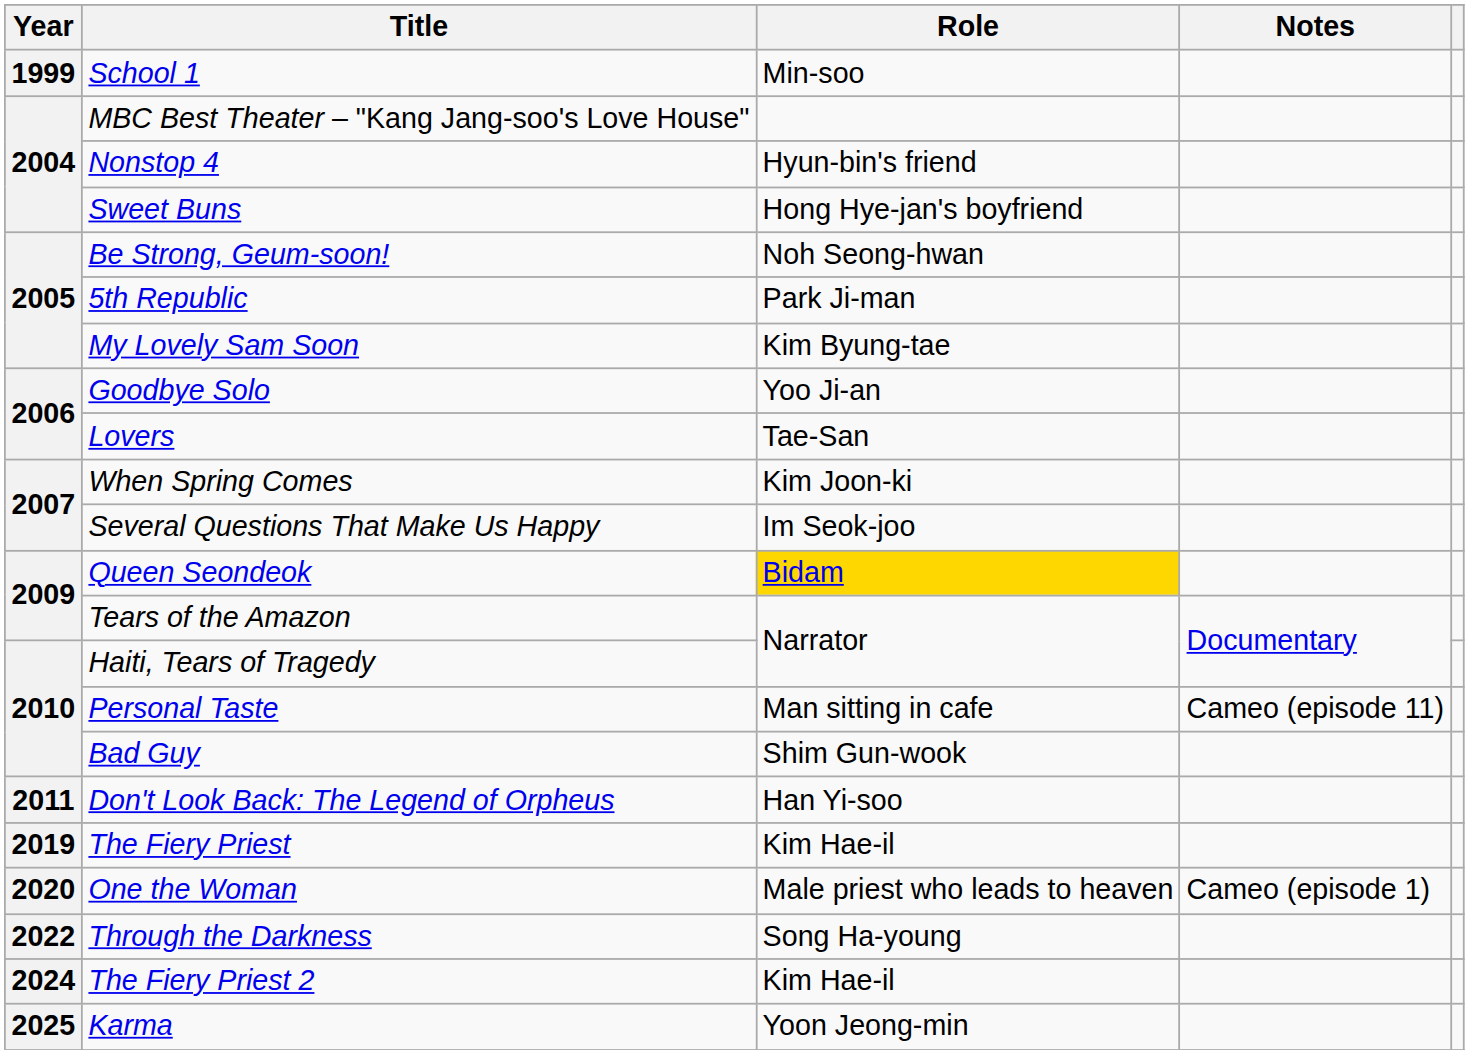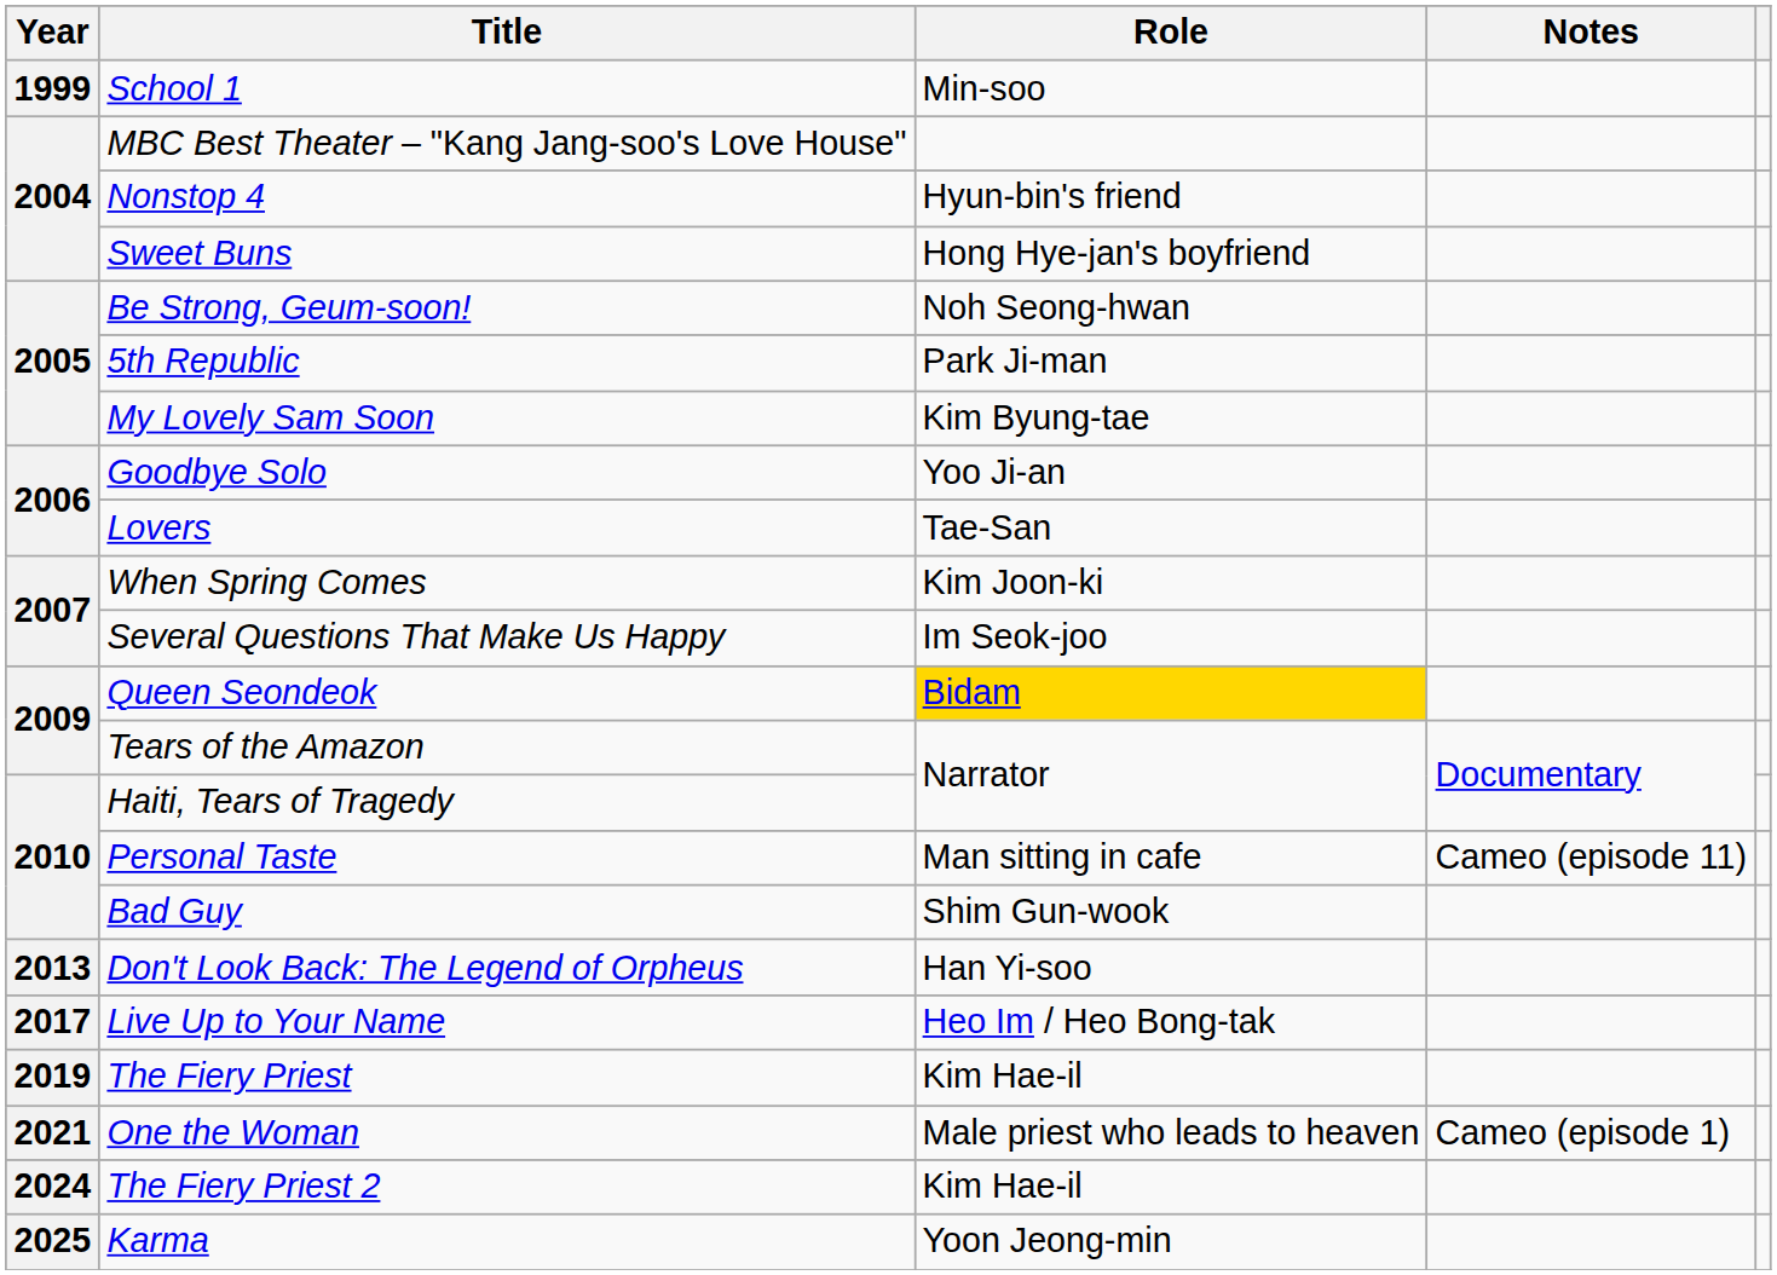 <table class="wikitable plainrowheaders sortable">
 <tr>
 <th scope="col">Year</th>
 <th scope="col">Title</th>
 <th scope="col">Role</th>
 <th scope="col">Notes</th>
 <th scope="col" class="unsortable"></th>
 </tr>
 <tr>
 <th scope="row">1999</th>
 <td><em><a href='#'>School 1</a></em></td>
 <td>Min-soo</td>
 <td></td>
 <td style="text-align:center"></td>
 </tr>
 <tr>
 <th scope="row" rowspan="3">2004</th>
 <td><em>MBC Best Theater</em> – "Kang Jang-soo's Love House"</td>
 <td></td>
 <td></td>
 <td style="text-align:center"></td>
 </tr>
 <tr>
 <td><em><a href='#'>Nonstop 4</a></em></td>
 <td>Hyun-bin's friend</td>
 <td></td>
 <td style="text-align:center"></td>
 </tr>
 <tr>
 <td><em><a href='#'>Sweet Buns</a></em></td>
 <td>Hong Hye-jan's boyfriend</td>
 <td></td>
 <td style="text-align:center"></td>
 </tr>
 <tr>
 <th scope="row"  rowspan="3">2005</th>
 <td><em><a href='#'>Be Strong, Geum-soon!</a></em></td>
 <td>Noh Seong-hwan</td>
 <td></td>
 <td style="text-align:center"></td>
 </tr>
 <tr>
 <td><em><a href='#'>5th Republic</a></em></td>
 <td>Park Ji-man</td>
 <td></td>
 <td style="text-align:center"></td>
 </tr>
 <tr>
 <td><em><a href='#'>My Lovely Sam Soon</a></em></td>
 <td>Kim Byung-tae</td>
 <td></td>
 <td style="text-align:center"></td>
 </tr>
 <tr>
 <th scope="row"  rowspan="2">2006</th>
 <td><em><a href='#'>Goodbye Solo</a></em></td>
 <td>Yoo Ji-an</td>
 <td></td>
 <td style="text-align:center"></td>
 </tr>
 <tr>
 <td><em><a href='#'>Lovers</a></em></td>
 <td>Tae-San</td>
 <td></td>
 <td style="text-align:center"></td>
 </tr>
 <tr>
 <th scope="row"  rowspan="2">2007</th>
 <td><em>When Spring Comes</em></td>
 <td>Kim Joon-ki</td>
 <td></td>
 <td style="text-align:center"></td>
 </tr>
 <tr>
 <td><em>Several Questions That Make Us Happy</em></td>
 <td>Im Seok-joo</td>
 <td></td>
 <td style="text-align:center"></td>
 </tr>
 <tr>
 <th scope="row"  rowspan="2">2009</th>
 <td><em><a href='#'>Queen Seondeok</a></em></td>
 <td style="background: gold;"><a href='#'>Bidam</a></td>
 <td></td>
 <td style="text-align:center"></td>
 </tr>
 <tr>
 <td><em>Tears of the Amazon</em></td>
 <td rowspan="2">Narrator</td>
 <td rowspan="2"><a href='#'>Documentary</a></td>
 <td style="text-align:center"></td>
 </tr>
 <tr>
 <th scope="row"  rowspan="3">2010</th>
 <td><em>Haiti, Tears of Tragedy</em></td>
 <td style="text-align:center"></td>
 </tr>
 <tr>
 <td><em><a href='#'>Personal Taste</a></em></td>
 <td>Man sitting in cafe</td>
 <td>Cameo (episode 11)</td>
 <td style="text-align:center"></td>
 </tr>
 <tr>
 <td><em><a href='#'>Bad Guy</a></em></td>
 <td>Shim Gun-wook</td>
 <td></td>
 <td style="text-align:center"></td>
 </tr>
 <tr>
-<th scope="row">2011</th>
+<th scope="row">2013</th>
 <td><em><a href='#'>Don't Look Back: The Legend of Orpheus</a></em></td>
 <td>Han Yi-soo</td>
+<td></td>
+<td style="text-align:center"></td>
+</tr>
+<tr>
+<th scope="row">2017</th>
+<td><em><a href='#'>Live Up to Your Name</a></em></td>
+<td><a href='#'>Heo Im</a> / Heo Bong-tak</td>
 <td></td>
 <td style="text-align:center"></td>
 </tr>
 <tr>
 <th scope="row">2019</th>
 <td><em><a href='#'>The Fiery Priest</a></em></td>
 <td>Kim Hae-il</td>
 <td></td>
 <td style="text-align:center"></td>
 </tr>
 <tr>
-<th scope="row">2020</th>
+<th scope="row">2021</th>
 <td><em><a href='#'>One the Woman</a></em></td>
 <td>Male priest who leads to heaven</td>
 <td>Cameo (episode 1)</td>
-<td style="text-align:center"></td>
-</tr>
-<tr>
-<th scope="row">2022</th>
-<td><em><a href='#'>Through the Darkness</a></em></td>
-<td>Song Ha-young</td>
-<td></td>
 <td style="text-align:center"></td>
 </tr>
 <tr>
 <th scope="row">2024</th>
 <td><em><a href='#'>The Fiery Priest 2</a> </em></td>
 <td>Kim Hae-il</td>
 <td></td>
 <td></td>
 </tr>
 <tr>
 <th scope="row">2025</th>
 <td><em><a href='#'>Karma</a></em></td>
 <td>Yoon Jeong-min</td>
 <td></td>
 <td></td>
 </tr>
 <tr>
 </tr>
 </table>
